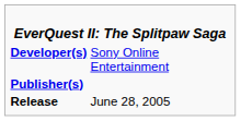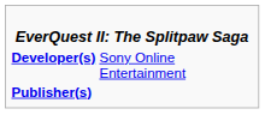 <table class="infobox" style="float:right; width:264px; font-size:90%;">
 <tr>
 <td colspan=2 style="font-size:110%; text-align:center;"><br><strong><em>EverQuest II: The Splitpaw Saga</em></strong><br></td>
 </tr>
 <tr>
 <td><strong><a href='#'>Developer(s)</a></strong></td>
 <td><a href='#'>Sony Online Entertainment</a></td>
 </tr>
 <tr>
 <td><strong><a href='#'>Publisher(s)</a></strong></td>
 <td></td>
 </tr>
 <tr>
-<td><strong>Release</strong></td>
-<td>June 28, 2005</td>
-</tr>
-<tr>
 </tr>
 </table>
